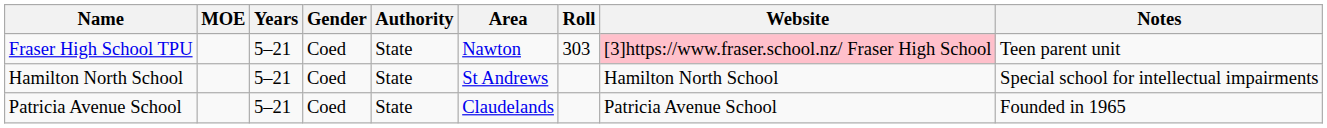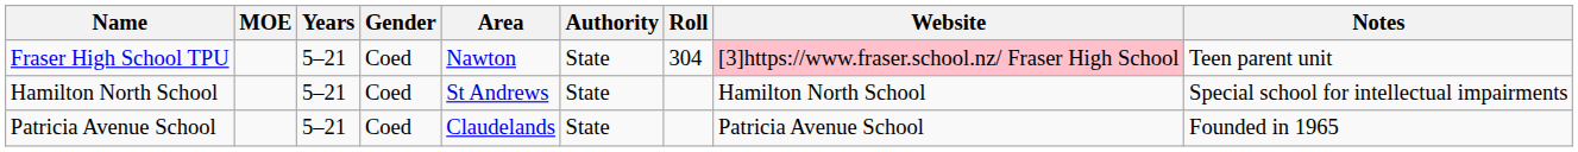 <table class="wikitable sortable">
 <tr>
 <th>Name</th>
 <th>MOE</th>
 <th>Years</th>
 <th>Gender</th>
+<th>Area</th>
 <th>Authority</th>
-<th>Area</th>
 <th>Roll</th>
 <th>Website</th>
 <th>Notes</th>
 </tr>
 <tr>
 <td><a href='#'>Fraser High School TPU</a></td>
 <td></td>
 <td>5–21</td>
 <td>Coed</td>
+<td><a href='#'>Nawton</a></td>
 <td>State</td>
-<td><a href='#'>Nawton</a></td>
-<td>303</td>
+<td>304</td>
 <td style="background: pink;">[3]https://www.fraser.school.nz/ Fraser High School</td>
 <td>Teen parent unit</td>
 </tr>
 <tr>
 <td>Hamilton North School</td>
 <td></td>
 <td>5–21</td>
 <td>Coed</td>
+<td><a href='#'>St Andrews</a></td>
 <td>State</td>
-<td><a href='#'>St Andrews</a></td>
 <td></td>
 <td> Hamilton North School</td>
 <td>Special school for intellectual impairments</td>
 </tr>
 <tr>
 <td>Patricia Avenue School</td>
 <td></td>
 <td>5–21</td>
 <td>Coed</td>
+<td><a href='#'>Claudelands</a></td>
 <td>State</td>
-<td><a href='#'>Claudelands</a></td>
 <td></td>
 <td> Patricia Avenue School</td>
 <td>Founded in 1965</td>
 </tr>
 </table>
